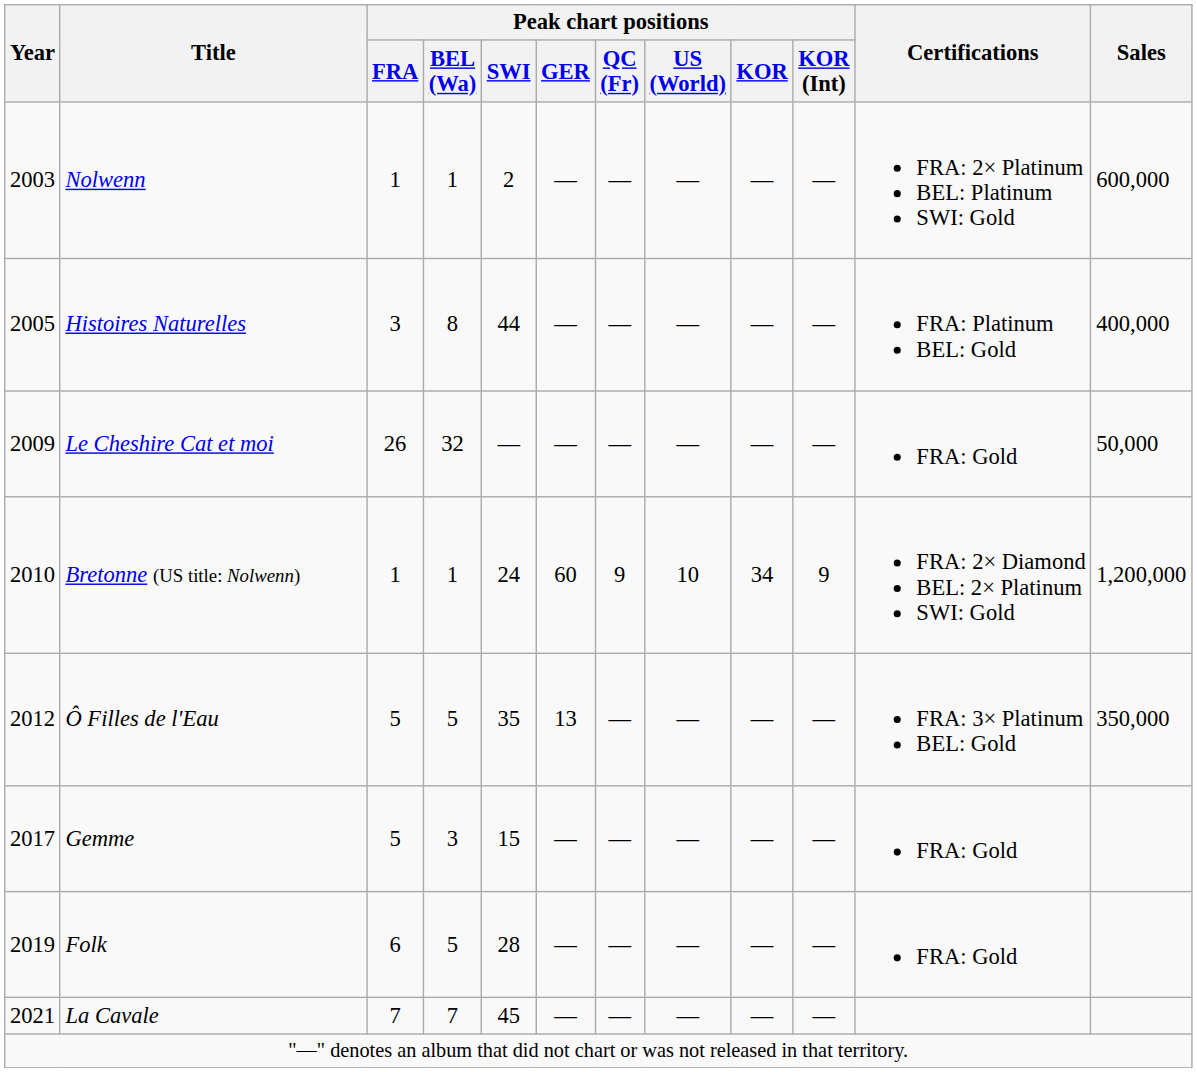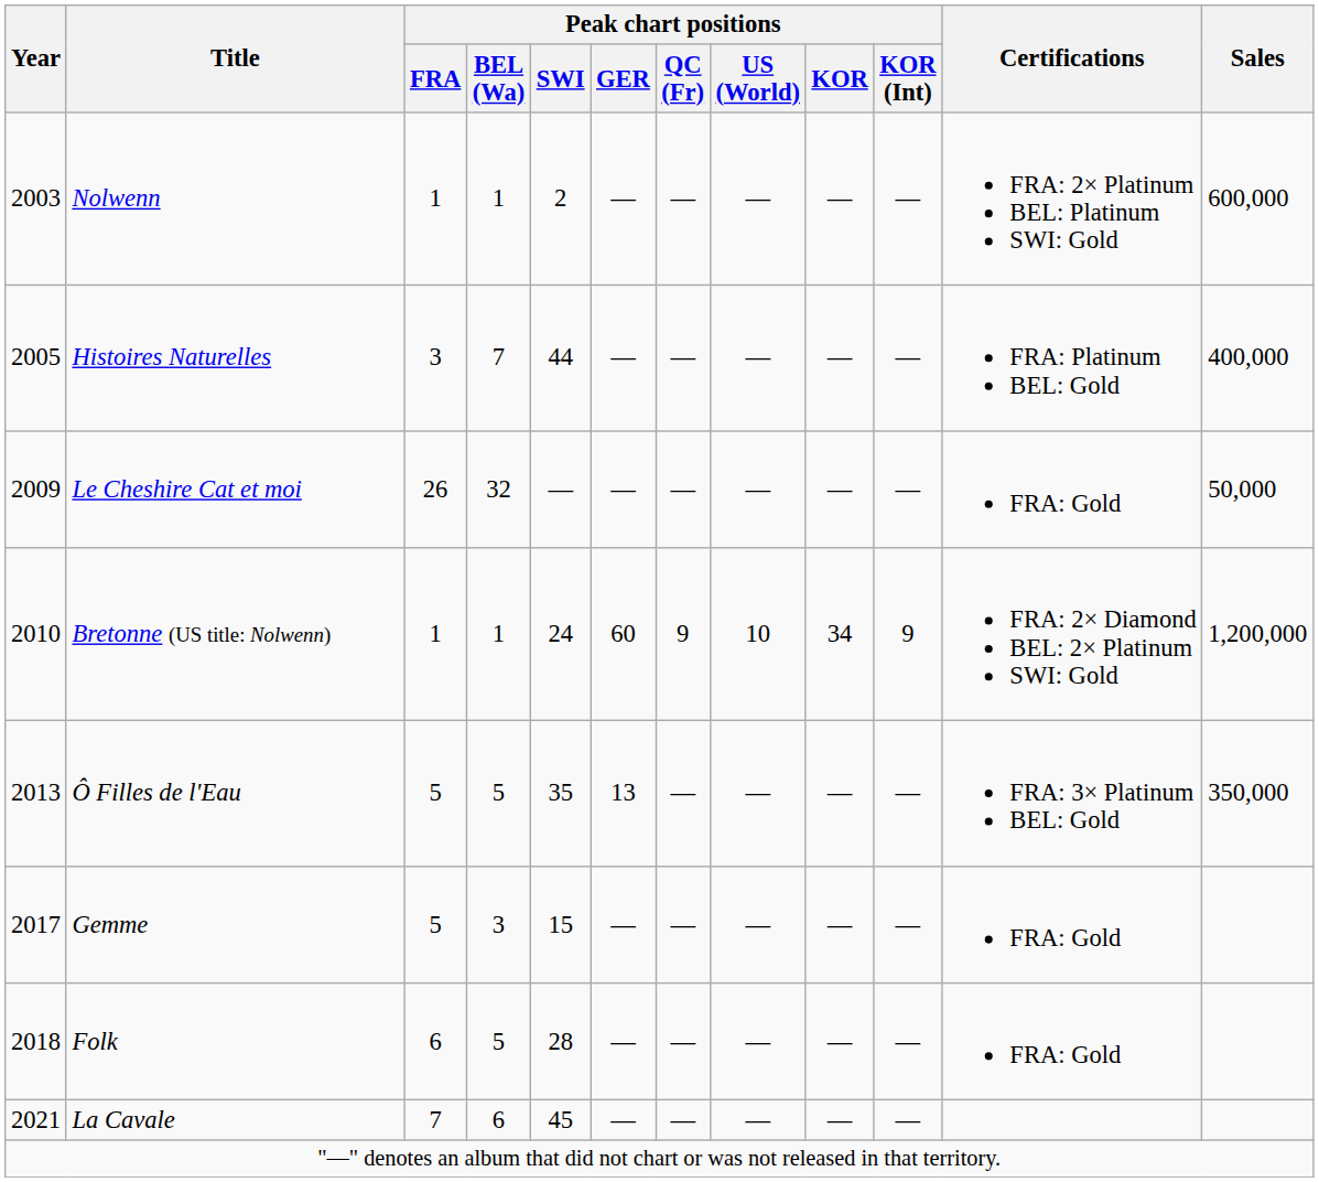 <table class="wikitable">
 <tr>
 <th width="20" rowspan="2">Year</th>
 <th width="210" rowspan="2">Title</th>
 <th align="center" colspan="8">Peak chart positions</th>
 <th rowspan="2">Certifications</th>
 <th rowspan="2">Sales</th>
 </tr>
 <tr>
 <th width="15"><a href='#'>FRA</a><br></th>
 <th width="15"><a href='#'>BEL <br>(Wa)</a><br></th>
 <th width="15"><a href='#'>SWI</a><br></th>
 <th width="15"><a href='#'>GER</a><br></th>
 <th width="15"><a href='#'>QC</a> <a href='#'>(Fr)</a><br></th>
 <th width="15"><a href='#'>US (World)</a><br></th>
 <th width="15"><a href='#'>KOR</a><br></th>
 <th width="15"><a href='#'>KOR</a> (Int)<br></th>
 </tr>
 <tr>
 <td>2003</td>
 <td><em><a href='#'>Nolwenn</a></em></td>
 <td align="center">1</td>
 <td align="center">1</td>
 <td align="center">2</td>
 <td align="center">—</td>
 <td align="center">—</td>
 <td align="center">—</td>
 <td align="center">—</td>
 <td align="center">—</td>
 <td><br><ul><li>FRA: 2× Platinum</li><li>BEL: Platinum  </li><li>SWI: Gold </li></ul></td>
 <td>600,000</td>
 </tr>
 <tr>
 <td>2005</td>
 <td><em><a href='#'>Histoires Naturelles</a></em></td>
 <td align="center">3</td>
-<td align="center">8</td>
+<td align="center">7</td>
 <td align="center">44</td>
 <td align="center">—</td>
 <td align="center">—</td>
 <td align="center">—</td>
 <td align="center">—</td>
 <td align="center">—</td>
 <td><br><ul><li>FRA: Platinum</li><li>BEL: Gold</li></ul></td>
 <td>400,000</td>
 </tr>
 <tr>
 <td>2009</td>
 <td><em><a href='#'>Le Cheshire Cat et moi</a></em></td>
 <td align="center">26</td>
 <td align="center">32</td>
 <td align="center">—</td>
 <td align="center">—</td>
 <td align="center">—</td>
 <td align="center">—</td>
 <td align="center">—</td>
 <td align="center">—</td>
 <td><br><ul><li>FRA: Gold </li></ul></td>
 <td>50,000</td>
 </tr>
 <tr>
 <td>2010</td>
 <td><em><a href='#'>Bretonne</a></em> <small>(US title: <em>Nolwenn</em>)</small></td>
 <td align="center">1</td>
 <td align="center">1</td>
 <td align="center">24</td>
 <td align="center">60</td>
 <td align="center">9</td>
 <td align="center">10</td>
 <td align="center">34</td>
 <td align="center">9</td>
 <td><br><ul><li>FRA: 2× Diamond</li><li>BEL: 2× Platinum </li><li>SWI: Gold</li></ul></td>
 <td>1,200,000</td>
 </tr>
 <tr>
-<td>2012</td>
+<td>2013</td>
 <td><em>Ô Filles de l'Eau</em></td>
 <td align="center">5</td>
 <td align="center">5</td>
 <td align="center">35</td>
 <td align="center">13</td>
 <td align="center">—</td>
 <td align="center">—</td>
 <td align="center">—</td>
 <td align="center">—</td>
 <td><br><ul><li>FRA: 3× Platinum</li><li>BEL: Gold</li></ul></td>
 <td>350,000</td>
 </tr>
 <tr>
 <td>2017</td>
 <td><em>Gemme</em></td>
 <td align="center">5</td>
 <td align="center">3</td>
 <td align="center">15</td>
 <td align="center">—</td>
 <td align="center">—</td>
 <td align="center">—</td>
 <td align="center">—</td>
 <td align="center">—</td>
 <td><br><ul><li>FRA: Gold</li></ul></td>
 <td></td>
 </tr>
 <tr>
-<td>2019</td>
+<td>2018</td>
 <td><em>Folk</em></td>
 <td align="center">6<br></td>
 <td align="center">5</td>
 <td align="center">28</td>
 <td align="center">—</td>
 <td align="center">—</td>
 <td align="center">—</td>
 <td align="center">—</td>
 <td align="center">—</td>
 <td><br><ul><li>FRA: Gold</li></ul></td>
 <td></td>
 </tr>
 <tr>
 <td>2021</td>
 <td><em>La Cavale</em></td>
 <td align="center">7</td>
-<td align="center">7</td>
+<td align="center">6</td>
 <td align="center">45</td>
 <td align="center">—</td>
 <td align="center">—</td>
 <td align="center">—</td>
 <td align="center">—</td>
 <td align="center">—</td>
 <td></td>
 <td></td>
 </tr>
 <tr>
 <td colspan="16" align="center" style="font-size: 90%">"—" denotes an album that did not chart or was not released in that territory.</td>
 </tr>
 </table>
